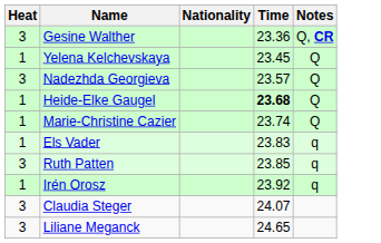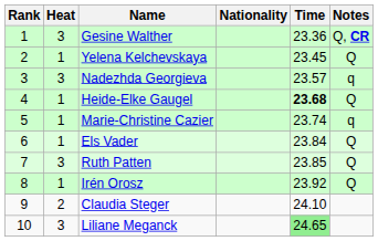 <table class="wikitable sortable" style="text-align:center">
 <tr>
+<th>Rank</th>
 <th>Heat</th>
 <th>Name</th>
 <th>Nationality</th>
 <th>Time</th>
 <th>Notes</th>
 </tr>
 <tr bgcolor=ccffcc>
+<td>1</td>
 <td>3</td>
 <td align="left"><a href='#'>Gesine Walther</a></td>
 <td align=left></td>
 <td>23.36</td>
 <td>Q, <strong><a href='#'>CR</a></strong></td>
 </tr>
 <tr bgcolor=ccffcc>
+<td>2</td>
 <td>1</td>
 <td align="left"><a href='#'>Yelena Kelchevskaya</a></td>
 <td align=left></td>
 <td>23.45</td>
 <td>Q</td>
 </tr>
 <tr bgcolor=ccffcc>
 <td>3</td>
+<td>3</td>
 <td align="left"><a href='#'>Nadezhda Georgieva</a></td>
 <td align=left></td>
 <td>23.57</td>
-<td>Q</td>
+<td>q</td>
 </tr>
 <tr bgcolor=ccffcc>
+<td>4</td>
 <td>1</td>
 <td align="left"><a href='#'>Heide-Elke Gaugel</a></td>
 <td align=left></td>
 <td><strong>23.68</strong></td>
 <td>Q</td>
 </tr>
 <tr bgcolor=ccffcc>
+<td>5</td>
 <td>1</td>
 <td align="left"><a href='#'>Marie-Christine Cazier</a></td>
 <td align=left></td>
 <td>23.74</td>
+<td>q</td>
+</tr>
+<tr bgcolor=ddffdd>
+<td>6</td>
+<td>1</td>
+<td align="left"><a href='#'>Els Vader</a></td>
+<td align=left></td>
+<td>23.84</td>
 <td>Q</td>
 </tr>
 <tr bgcolor=ddffdd>
-<td>1</td>
-<td align="left"><a href='#'>Els Vader</a></td>
-<td align=left></td>
-<td>23.83</td>
-<td>q</td>
-</tr>
-<tr bgcolor=ddffdd>
+<td>7</td>
 <td>3</td>
 <td align="left"><a href='#'>Ruth Patten</a></td>
 <td align=left></td>
 <td>23.85</td>
-<td>q</td>
+<td>Q</td>
 </tr>
 <tr bgcolor=ccffcc>
+<td>8</td>
 <td>1</td>
 <td align="left"><a href='#'>Irén Orosz</a></td>
 <td align=left></td>
 <td>23.92</td>
-<td>q</td>
+<td>Q</td>
 </tr>
 <tr>
-<td>3</td>
+<td>9</td>
+<td>2</td>
 <td align="left"><a href='#'>Claudia Steger</a></td>
 <td align=left></td>
-<td>24.07</td>
+<td>24.10</td>
 <td></td>
 </tr>
 <tr>
+<td>10</td>
 <td>3</td>
 <td align="left"><a href='#'>Liliane Meganck</a></td>
 <td align=left></td>
-<td>24.65</td>
+<td style="background: lightgreen;">24.65</td>
 <td></td>
 </tr>
 </table>
